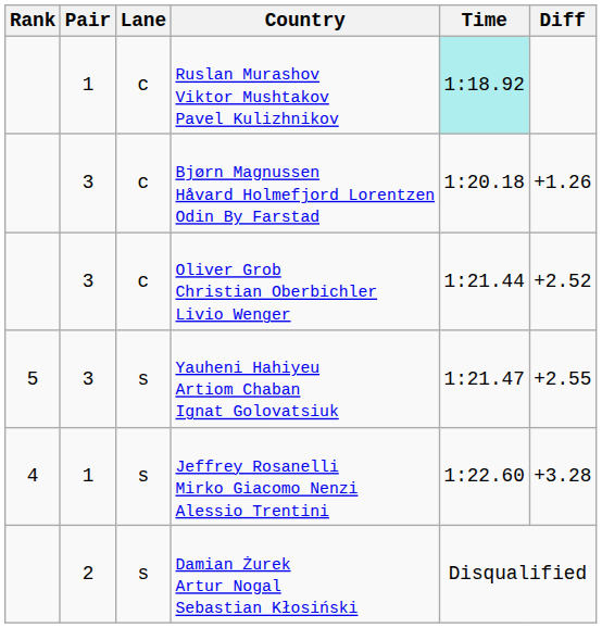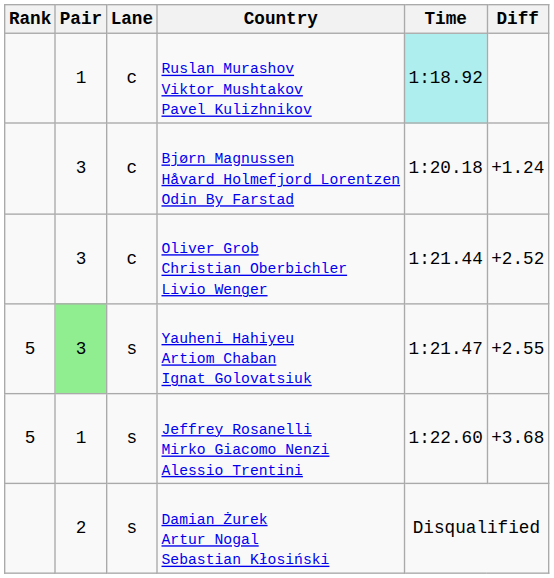 <table class="wikitable sortable" style="text-align:center">
 <tr>
 <th>Rank</th>
 <th>Pair</th>
 <th>Lane</th>
 <th>Country</th>
 <th>Time</th>
 <th>Diff</th>
 </tr>
 <tr>
 <td></td>
 <td>1</td>
 <td>c</td>
 <td align=left><br><small><a href='#'>Ruslan Murashov</a><br><a href='#'>Viktor Mushtakov</a><br><a href='#'>Pavel Kulizhnikov</a></small></td>
 <td style="background: paleturquoise;">1:18.92</td>
 <td></td>
 </tr>
 <tr>
 <td></td>
 <td>3</td>
 <td>c</td>
 <td align=left><br><small><a href='#'>Bjørn Magnussen</a><br><a href='#'>Håvard Holmefjord Lorentzen</a><br><a href='#'>Odin By Farstad</a></small></td>
 <td>1:20.18</td>
-<td>+1.26</td>
+<td>+1.24</td>
 </tr>
 <tr>
 <td></td>
 <td>3</td>
 <td>c</td>
 <td align=left><br><small><a href='#'>Oliver Grob</a><br><a href='#'>Christian Oberbichler</a><br><a href='#'>Livio Wenger</a></small></td>
 <td>1:21.44</td>
 <td>+2.52</td>
 </tr>
 <tr>
 <td>5</td>
-<td>3</td>
+<td style="background: lightgreen;">3</td>
 <td>s</td>
 <td align=left><br><small><a href='#'>Yauheni Hahiyeu</a><br><a href='#'>Artiom Chaban</a><br><a href='#'>Ignat Golovatsiuk</a></small></td>
 <td>1:21.47</td>
 <td>+2.55</td>
 </tr>
 <tr>
-<td>4</td>
+<td>5</td>
 <td>1</td>
 <td>s</td>
 <td align=left><br><small><a href='#'>Jeffrey Rosanelli</a><br><a href='#'>Mirko Giacomo Nenzi</a><br><a href='#'>Alessio Trentini</a></small></td>
 <td>1:22.60</td>
-<td>+3.28</td>
+<td>+3.68</td>
 </tr>
 <tr>
 <td></td>
 <td>2</td>
 <td>s</td>
 <td align=left><br><small><a href='#'>Damian Żurek</a><br><a href='#'>Artur Nogal</a><br><a href='#'>Sebastian Kłosiński</a></small></td>
 <td colspan=2>Disqualified</td>
 </tr>
 </table>
